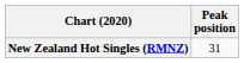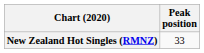 <table class="wikitable sortable plainrowheaders" style="text-align:center;">
 <tr>
 <th>Chart (2020)</th>
 <th>Peak<br>position</th>
 </tr>
 <tr>
 <th scope="row">New Zealand Hot Singles (<a href='#'>RMNZ</a>)</th>
-<td>31</td>
+<td>33</td>
 </tr>
 </table>
